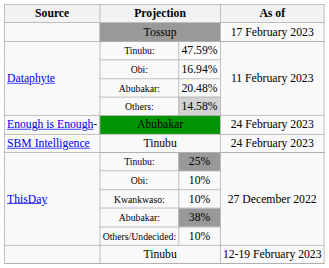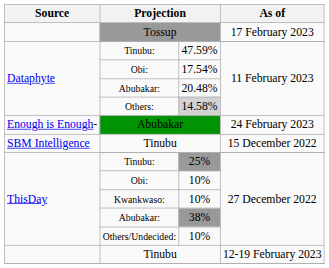 <table class="wikitable" style="text-align:center">
 <tr>
 <th>Source</th>
 <th colspan=2>Projection</th>
 <th>As of</th>
 </tr>
 <tr>
 <td align="left"></td>
 <td colspan=2 bgcolor=#999999>Tossup</td>
 <td>17 February 2023</td>
 </tr>
 <tr>
 <td rowspan=5 align="left"><a href='#'>Dataphyte</a></td>
 </tr>
 <tr>
 <td><small>Tinubu:</small></td>
 <td>47.59%</td>
 <td rowspan=4>11 February 2023</td>
 </tr>
 <tr>
 <td><small>Obi:</small></td>
-<td>16.94%</td>
+<td>17.54%</td>
 </tr>
 <tr>
 <td><small>Abubakar:</small></td>
 <td>20.48%</td>
 </tr>
 <tr>
 <td><small>Others:</small></td>
 <td style="background: lightgrey;">14.58%</td>
 </tr>
 <tr>
 <td align="left"><a href='#'>Enough is Enough</a>-<br></td>
 <td colspan=2 bgcolor=#009404>Abubakar</td>
 <td>24 February 2023</td>
 </tr>
 <tr>
 <td align="left"><a href='#'>SBM Intelligence</a></td>
 <td colspan=2 >Tinubu</td>
-<td>24 February 2023</td>
+<td>15 December 2022</td>
 </tr>
 <tr>
 <td rowspan=6 align="left"><a href='#'>ThisDay</a></td>
 </tr>
 <tr>
 <td><small>Tinubu:</small></td>
 <td bgcolor=#999999>25%</td>
 <td rowspan=5>27 December 2022</td>
 </tr>
 <tr>
 <td><small>Obi:</small></td>
 <td>10%</td>
 </tr>
 <tr>
 <td><small>Kwankwaso:</small></td>
 <td>10%</td>
 </tr>
 <tr>
 <td><small>Abubakar:</small></td>
 <td bgcolor=#999999>38%</td>
 </tr>
 <tr>
 <td><small>Others/Undecided:</small></td>
 <td>10%</td>
 </tr>
 <tr>
 <td align="left"></td>
 <td colspan=2 >Tinubu</td>
 <td>12-19 February 2023</td>
 </tr>
 <tr>
 </tr>
 </table>
